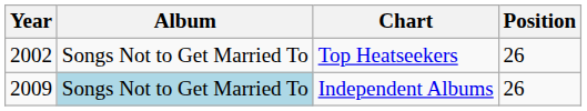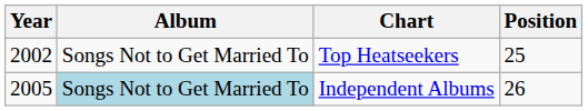 <table class="wikitable">
 <tr>
 <th>Year</th>
 <th>Album</th>
 <th>Chart</th>
 <th>Position</th>
 </tr>
 <tr>
 <td>2002</td>
 <td>Songs Not to Get Married To</td>
 <td><a href='#'>Top Heatseekers</a></td>
-<td>26</td>
+<td>25</td>
 </tr>
 <tr>
-<td>2009</td>
+<td>2005</td>
 <td style="background: lightblue;">Songs Not to Get Married To</td>
 <td><a href='#'>Independent Albums</a></td>
 <td>26</td>
 </tr>
 </table>
